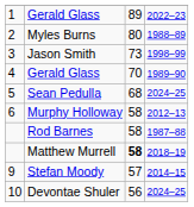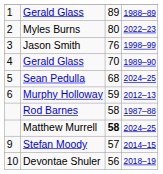 <table class="wikitable">
 <tr>
 </tr>
 <tr>
 <td>1</td>
 <td><a href='#'>Gerald Glass</a></td>
 <td>89</td>
-<td style="font-size:80%;"><a href='#'>2022–23</a></td>
+<td style="font-size:80%;"><a href='#'>1988–89</a></td>
 </tr>
 <tr>
 <td>2</td>
 <td>Myles Burns</td>
 <td>80</td>
-<td style="font-size:80%;"><a href='#'>1988–89</a></td>
+<td style="font-size:80%;"><a href='#'>2022–23</a></td>
 </tr>
 <tr>
 <td>3</td>
 <td>Jason Smith</td>
-<td>73</td>
+<td>76</td>
 <td style="font-size:80%;"><a href='#'>1998–99</a></td>
 </tr>
 <tr>
 <td>4</td>
 <td><a href='#'>Gerald Glass</a></td>
 <td>70</td>
 <td style="font-size:80%;"><a href='#'>1989–90</a></td>
 </tr>
 <tr>
 <td>5</td>
 <td><a href='#'>Sean Pedulla</a></td>
 <td>68</td>
 <td style="font-size:80%;"><a href='#'>2024–25</a></td>
 </tr>
 <tr>
 <td>6</td>
 <td><a href='#'>Murphy Holloway</a></td>
-<td>58</td>
+<td>59</td>
 <td style="font-size:80%;"><a href='#'>2012–13</a></td>
 </tr>
 <tr>
 <td></td>
 <td><a href='#'>Rod Barnes</a></td>
 <td>58</td>
 <td style="font-size:80%;"><a href='#'>1987–88</a></td>
 </tr>
 <tr>
 <td></td>
 <td>Matthew Murrell</td>
 <td><strong>58</strong></td>
-<td style="font-size:80%;"><a href='#'>2018–19</a></td>
+<td style="font-size:80%;"><a href='#'>2024–25</a></td>
 </tr>
 <tr>
 <td>9</td>
 <td><a href='#'>Stefan Moody</a></td>
 <td>57</td>
 <td style="font-size:80%;"><a href='#'>2014–15</a></td>
 </tr>
 <tr>
 <td>10</td>
 <td>Devontae Shuler</td>
 <td>56</td>
-<td style="font-size:80%;"><a href='#'>2024–25</a></td>
+<td style="font-size:80%;"><a href='#'>2018–19</a></td>
 </tr>
 </table>
